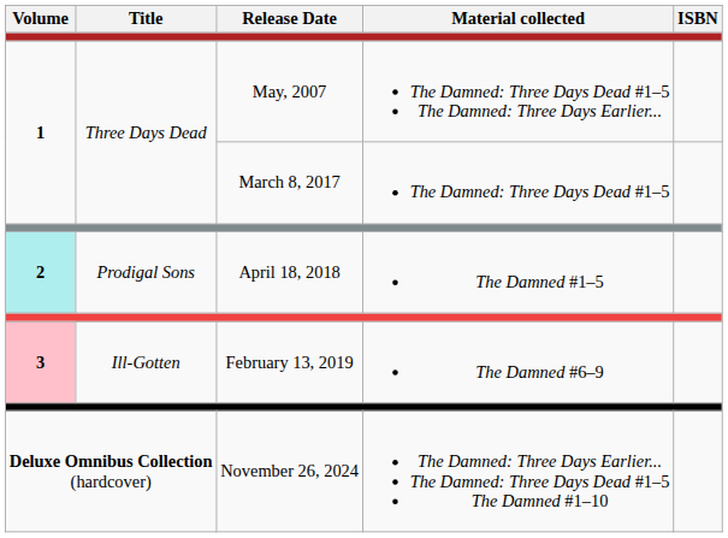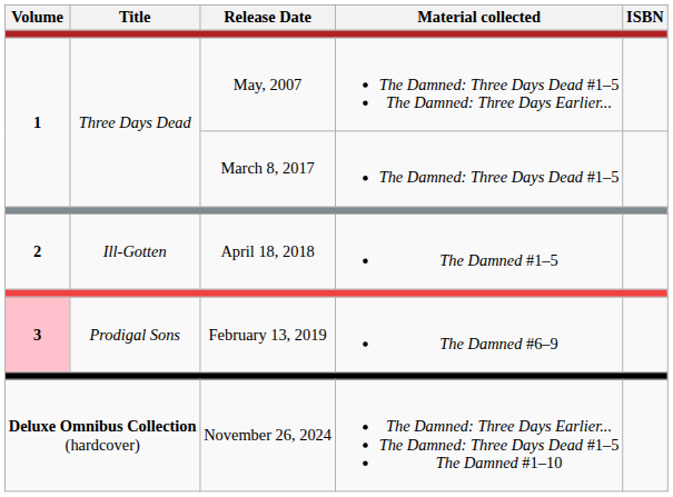 <table class="wikitable" style="text-align: center">
 <tr>
 <th>Volume</th>
 <th>Title</th>
 <th>Release Date</th>
 <th>Material collected</th>
 <th>ISBN</th>
 </tr>
 <tr>
 <td colspan=5 style=background:#b02123></td>
 </tr>
 <tr>
 <td rowspan=2><strong>1</strong></td>
 <td rowspan=2><em>Three Days Dead</em></td>
 <td>May, 2007</td>
 <td><br><ul><li><em>The Damned: Three Days Dead</em> #1–5</li><li><em>The Damned: Three Days Earlier...</em></li></ul></td>
 <td></td>
 </tr>
 <tr>
 <td>March 8, 2017</td>
 <td><br><ul><li><em>The Damned: Three Days Dead</em> #1–5</li></ul></td>
 <td></td>
 </tr>
 <tr>
 <td colspan=5 style=background:#808b8f></td>
 </tr>
 <tr>
-<td style="background: paleturquoise;"><strong>2</strong></td>
-<td><em>Prodigal Sons</em></td>
+<td><strong>2</strong></td>
+<td><em>Ill-Gotten</em></td>
 <td>April 18, 2018</td>
 <td><br><ul><li><em>The Damned</em> #1–5</li></ul></td>
 <td></td>
 </tr>
 <tr>
 <td colspan=5 style=background:#f04241></td>
 </tr>
 <tr>
 <td style="background: pink;"><strong>3</strong></td>
-<td><em>Ill-Gotten</em></td>
+<td><em>Prodigal Sons</em></td>
 <td>February 13, 2019</td>
 <td><br><ul><li><em>The Damned</em> #6–9</li></ul></td>
 <td></td>
 </tr>
 <tr>
 <td colspan=5 style=background:#000000></td>
 </tr>
 <tr>
 <td colspan=2><strong>Deluxe Omnibus Collection</strong><br>(hardcover)</td>
 <td>November 26, 2024</td>
 <td><br><ul><li><em>The Damned: Three Days Earlier...</em></li><li><em>The Damned: Three Days Dead</em> #1–5</li><li><em>The Damned</em> #1–10</li></ul></td>
 <td></td>
 </tr>
 </table>
